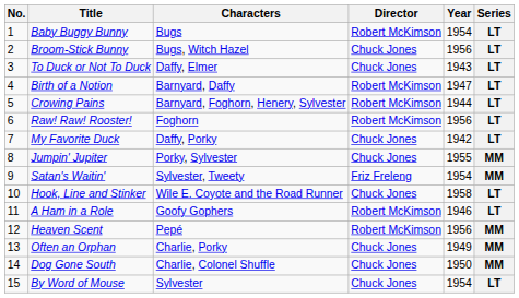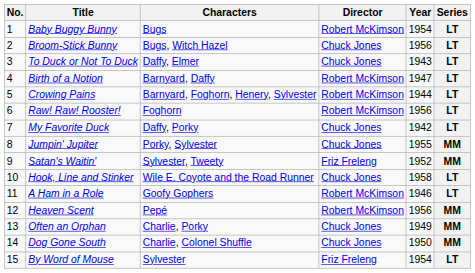 <table class="wikitable sortable">
 <tr>
 <th>No.</th>
 <th>Title</th>
 <th>Characters</th>
 <th>Director</th>
 <th>Year</th>
 <th>Series</th>
 </tr>
 <tr>
 <td>1</td>
 <td><em><a href='#'>Baby Buggy Bunny</a></em></td>
 <td><a href='#'>Bugs</a></td>
 <td><a href='#'>Robert McKimson</a></td>
 <td>1954</td>
 <th>LT</th>
 </tr>
 <tr>
 <td>2</td>
 <td><em><a href='#'>Broom-Stick Bunny</a></em></td>
 <td><a href='#'>Bugs</a>, <a href='#'>Witch Hazel</a></td>
 <td><a href='#'>Chuck Jones</a></td>
 <td>1956</td>
 <th>LT</th>
 </tr>
 <tr>
 <td>3</td>
 <td><em><a href='#'>To Duck or Not To Duck</a></em></td>
 <td><a href='#'>Daffy</a>, <a href='#'>Elmer</a></td>
 <td><a href='#'>Chuck Jones</a></td>
 <td>1943</td>
 <th>LT</th>
 </tr>
 <tr>
 <td>4</td>
 <td><em><a href='#'>Birth of a Notion</a></em></td>
 <td><a href='#'>Barnyard</a>, <a href='#'>Daffy</a></td>
 <td><a href='#'>Robert McKimson</a></td>
 <td>1947</td>
 <th>LT</th>
 </tr>
 <tr>
 <td>5</td>
 <td><em><a href='#'>Crowing Pains</a></em></td>
 <td><a href='#'>Barnyard</a>, <a href='#'>Foghorn</a>, <a href='#'>Henery</a>, <a href='#'>Sylvester</a></td>
 <td><a href='#'>Robert McKimson</a></td>
 <td>1944</td>
 <th>LT</th>
 </tr>
 <tr>
 <td>6</td>
 <td><em><a href='#'>Raw! Raw! Rooster!</a></em></td>
 <td><a href='#'>Foghorn</a></td>
 <td><a href='#'>Robert McKimson</a></td>
 <td>1956</td>
 <th>LT</th>
 </tr>
 <tr>
 <td>7</td>
 <td><em><a href='#'>My Favorite Duck</a></em></td>
 <td><a href='#'>Daffy</a>, <a href='#'>Porky</a></td>
 <td><a href='#'>Chuck Jones</a></td>
 <td>1942</td>
 <th>LT</th>
 </tr>
 <tr>
 <td>8</td>
 <td><em><a href='#'>Jumpin' Jupiter</a></em></td>
 <td><a href='#'>Porky</a>, <a href='#'>Sylvester</a></td>
 <td><a href='#'>Chuck Jones</a></td>
 <td>1955</td>
 <th>MM</th>
 </tr>
 <tr>
 <td>9</td>
 <td><em><a href='#'>Satan's Waitin'</a></em></td>
 <td><a href='#'>Sylvester</a>, <a href='#'>Tweety</a></td>
 <td><a href='#'>Friz Freleng</a></td>
-<td>1954</td>
+<td>1952</td>
 <th>MM</th>
 </tr>
 <tr>
 <td>10</td>
 <td><em><a href='#'>Hook, Line and Stinker</a></em></td>
 <td><a href='#'>Wile E. Coyote and the Road Runner</a></td>
 <td><a href='#'>Chuck Jones</a></td>
 <td>1958</td>
 <th>LT</th>
 </tr>
 <tr>
 <td>11</td>
 <td><em><a href='#'>A Ham in a Role</a></em></td>
 <td><a href='#'>Goofy Gophers</a></td>
 <td><a href='#'>Robert McKimson</a></td>
 <td>1946</td>
 <th>LT</th>
 </tr>
 <tr>
 <td>12</td>
 <td><em><a href='#'>Heaven Scent</a></em></td>
 <td><a href='#'>Pepé</a></td>
 <td><a href='#'>Robert McKimson</a></td>
 <td>1956</td>
 <th>MM</th>
 </tr>
 <tr>
 <td>13</td>
 <td><em><a href='#'>Often an Orphan</a></em></td>
 <td><a href='#'>Charlie</a>, <a href='#'>Porky</a></td>
 <td><a href='#'>Chuck Jones</a></td>
 <td>1949</td>
 <th>MM</th>
 </tr>
 <tr>
 <td>14</td>
 <td><em><a href='#'>Dog Gone South</a></em></td>
 <td><a href='#'>Charlie</a>, <a href='#'>Colonel Shuffle</a></td>
 <td><a href='#'>Chuck Jones</a></td>
 <td>1950</td>
 <th>MM</th>
 </tr>
 <tr>
 <td>15</td>
 <td><em><a href='#'>By Word of Mouse</a></em></td>
 <td><a href='#'>Sylvester</a></td>
-<td><a href='#'>Chuck Jones</a></td>
+<td><a href='#'>Friz Freleng</a></td>
 <td>1954</td>
 <th>LT</th>
 </tr>
 </table>
